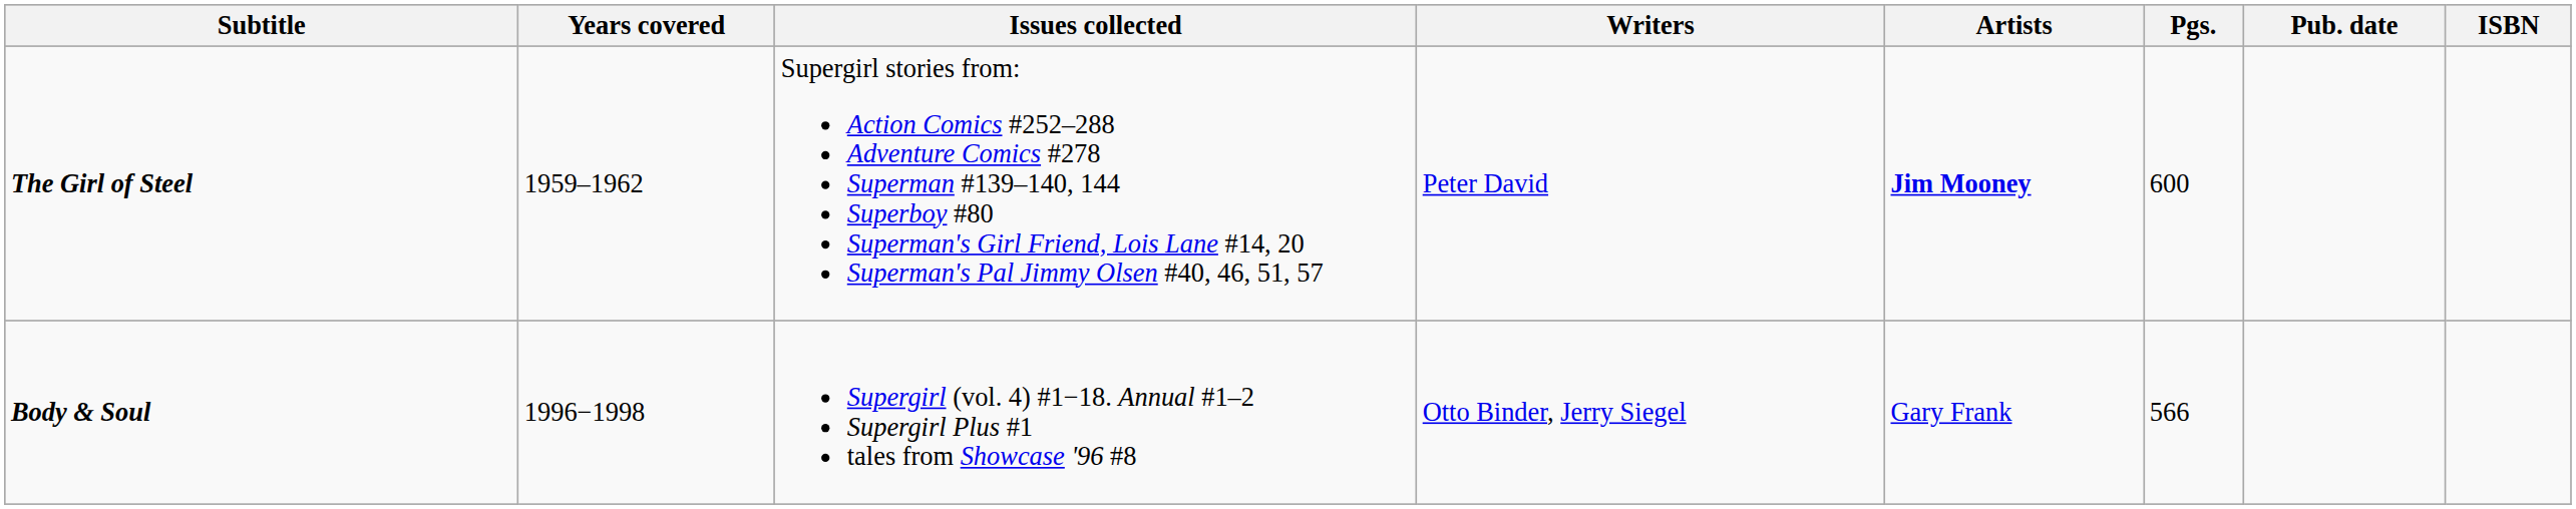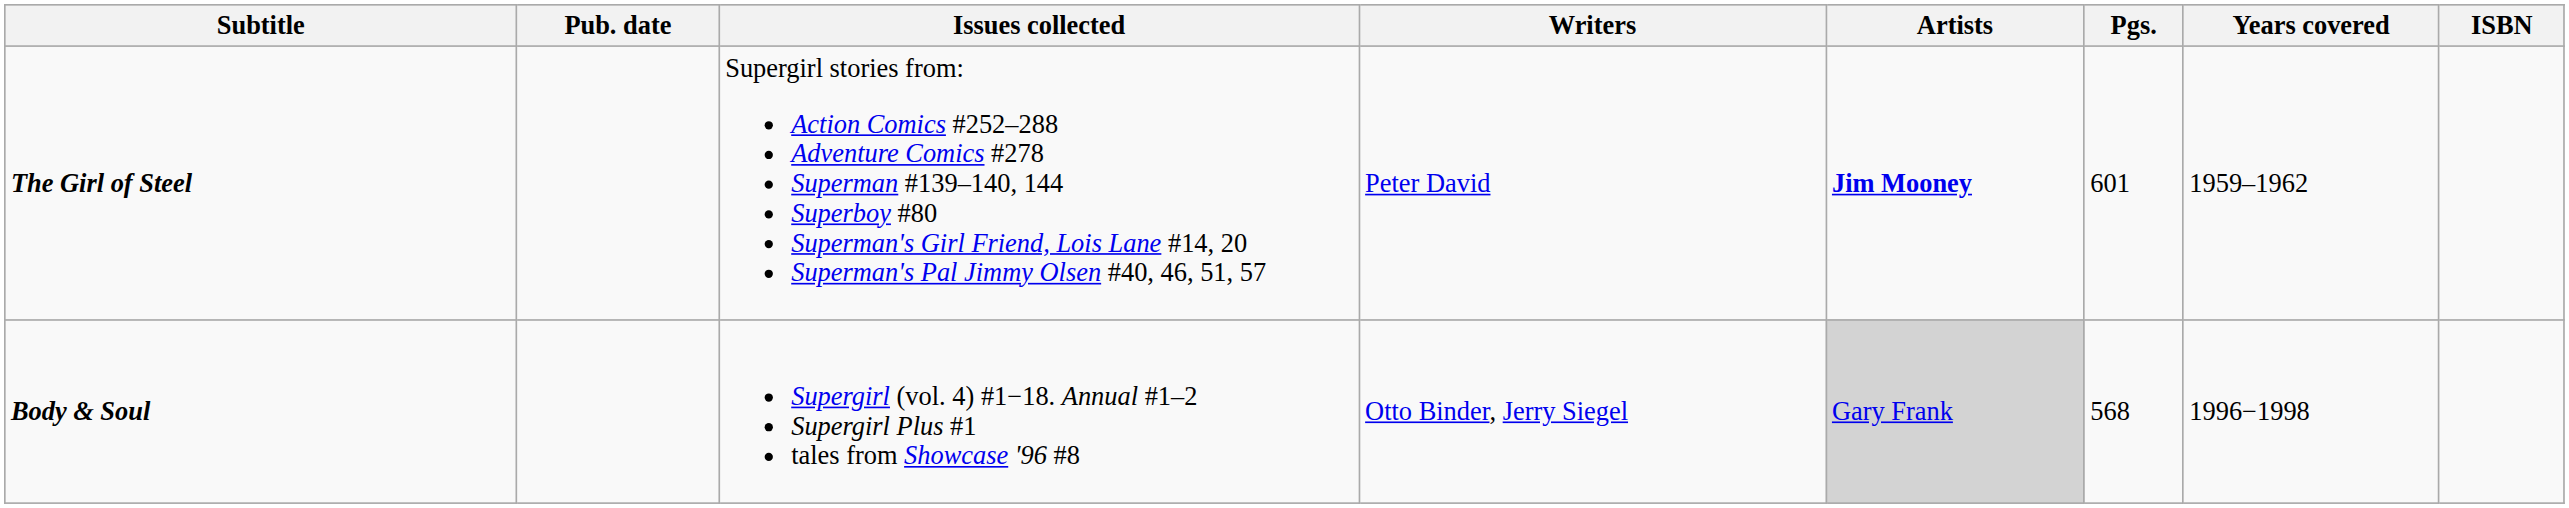 <table class="wikitable sortable" width=98%>
 <tr>
 <th class="unsortable" width="20%">Subtitle</th>
-<th width="10%">Years covered</th>
+<th>Pub. date</th>
 <th width="25%">Issues collected</th>
 <th class="unsortable">Writers</th>
 <th class="unsortable">Artists</th>
 <th>Pgs.</th>
-<th>Pub. date</th>
+<th width="10%">Years covered</th>
 <th class="unsortable">ISBN</th>
 </tr>
 <tr>
 <td><strong><em>The Girl of Steel</em></strong></td>
-<td>1959–1962</td>
+<td></td>
 <td>Supergirl stories from:<br><ul><li><em><a href='#'>Action Comics</a></em> #252–288</li><li><em><a href='#'>Adventure Comics</a></em> #278</li><li><em><a href='#'>Superman</a></em> #139–140, 144</li><li><em><a href='#'>Superboy</a></em> #80</li><li><em><a href='#'>Superman's Girl Friend, Lois Lane</a></em> #14, 20</li><li><em><a href='#'>Superman's Pal Jimmy Olsen</a></em> #40, 46, 51, 57</li></ul></td>
 <td><a href='#'>Peter David</a></td>
 <td><strong><a href='#'>Jim Mooney</a></strong></td>
-<td>600</td>
-<td></td>
+<td>601</td>
+<td>1959–1962</td>
 <td></td>
 </tr>
 <tr>
 <td><strong><em>Body & Soul</em></strong></td>
-<td>1996−1998</td>
+<td></td>
 <td><br><ul><li><em><a href='#'>Supergirl</a></em> (vol. 4) #1−18. <em>Annual</em> #1–2</li><li><em>Supergirl Plus</em> #1</li><li>tales from <em><a href='#'>Showcase</a> '96</em> #8</li></ul></td>
 <td><a href='#'>Otto Binder</a>, <a href='#'>Jerry Siegel</a></td>
-<td><a href='#'>Gary Frank</a></td>
-<td>566</td>
-<td></td>
+<td style="background: lightgrey;"><a href='#'>Gary Frank</a></td>
+<td>568</td>
+<td>1996−1998</td>
 <td></td>
 </tr>
 </table>
